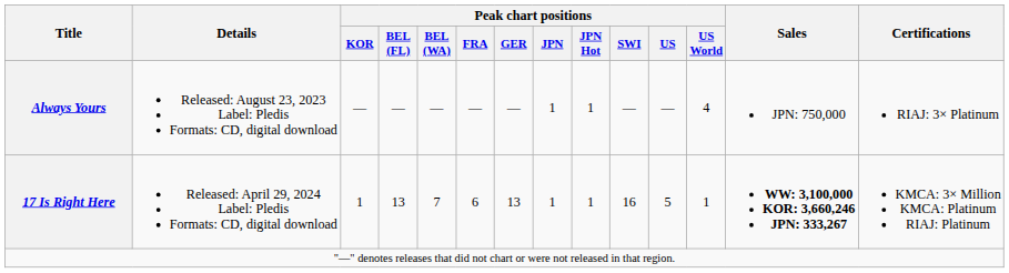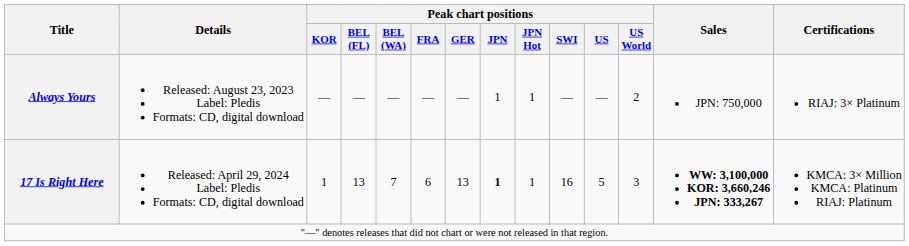 <table class="wikitable plainrowheaders" style="text-align:center">
 <tr>
 <th scope="col" rowspan="2" style="width:9em;">Title</th>
 <th scope="col" rowspan="2">Details</th>
 <th colspan="10" scope="col">Peak chart positions</th>
 <th scope="col" rowspan="2">Sales</th>
 <th scope="col" rowspan="2">Certifications</th>
 </tr>
 <tr>
 <th scope="col" style="width:2.7em;font-size:90%;"><a href='#'>KOR</a><br></th>
 <th scope="col" style="width:2.7em;font-size:90%;"><a href='#'>BEL<br>(FL)</a><br></th>
 <th scope="col" style="width:2.7em;font-size:90%;"><a href='#'>BEL<br>(WA)</a><br></th>
 <th scope="col" style="width:2.7em;font-size:90%;"><a href='#'>FRA</a><br></th>
 <th scope="col" style="width:2.7em;font-size:90%;"><a href='#'>GER</a><br></th>
 <th scope="col" style="width:2.7em;font-size:90%;"><a href='#'>JPN</a><br></th>
 <th scope="col" style="width:2.7em;font-size:90%;"><a href='#'>JPN<br>Hot</a><br></th>
 <th scope="col" style="width:2.7em;font-size:90%;"><a href='#'>SWI</a><br></th>
 <th scope="col" style="width:2.7em;font-size:90%;"><a href='#'>US</a><br></th>
 <th scope="col" style="width:2.7em;font-size:90%;"><a href='#'>US<br>World</a><br></th>
 </tr>
 <tr>
 <th scope="row"><em><a href='#'>Always Yours</a></em></th>
 <td><br><ul><li>Released: August 23, 2023</li><li>Label: Pledis</li><li>Formats: CD, digital download</li></ul></td>
 <td>—</td>
 <td>—</td>
 <td>—</td>
 <td>—</td>
 <td>—</td>
 <td>1</td>
 <td>1</td>
 <td>—</td>
 <td>—</td>
-<td>4</td>
+<td>2</td>
 <td><br><ul><li>JPN: 750,000</li></ul></td>
 <td><br><ul><li>RIAJ: 3× Platinum</li></ul></td>
 </tr>
 <tr>
 <th scope="row"><em><a href='#'>17 Is Right Here</a></em></th>
 <td><br><ul><li>Released: April 29, 2024</li><li>Label: Pledis</li><li>Formats: CD, digital download</li></ul></td>
 <td>1</td>
 <td>13</td>
 <td>7</td>
 <td>6</td>
 <td>13</td>
-<td>1</td>
+<td><strong>1</strong></td>
 <td>1</td>
 <td>16</td>
 <td>5</td>
-<td>1</td>
+<td>3</td>
 <td><strong><br><ul><li>WW: 3,100,000</li><li>KOR: 3,660,246</li><li>JPN: 333,267</li></ul></strong></td>
 <td><br><ul><li>KMCA: 3× Million</li><li>KMCA: Platinum </li><li>RIAJ: Platinum</li></ul></td>
 </tr>
 <tr>
 <td colspan="15" style="font-size:85%">"—" denotes releases that did not chart or were not released in that region.</td>
 </tr>
 </table>
